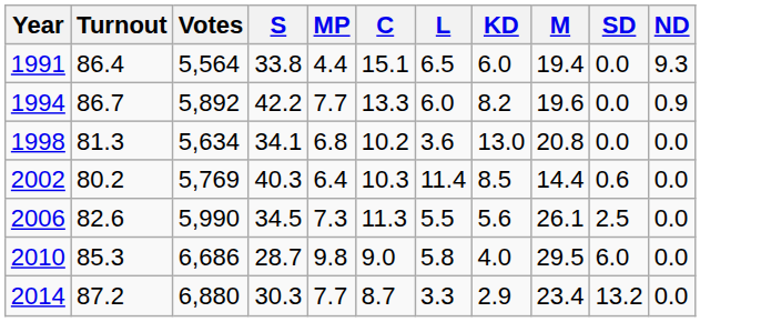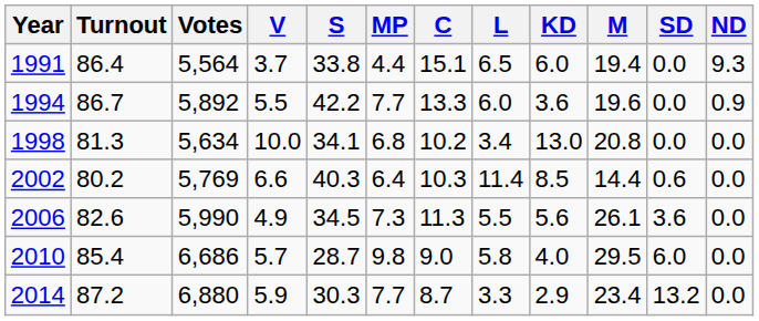 <table class="wikitable sortable" style="font-size: 95%;">
 <tr>
 <th>Year</th>
 <th>Turnout</th>
 <th>Votes</th>
+<th><a href='#'>V</a></th>
 <th><a href='#'>S</a></th>
 <th><a href='#'>MP</a></th>
 <th><a href='#'>C</a></th>
 <th><a href='#'>L</a></th>
 <th><a href='#'>KD</a></th>
 <th><a href='#'>M</a></th>
 <th><a href='#'>SD</a></th>
 <th><a href='#'>ND</a></th>
 </tr>
 <tr>
 <td><a href='#'>1991</a></td>
 <td>86.4</td>
 <td>5,564</td>
+<td>3.7</td>
 <td>33.8</td>
 <td>4.4</td>
 <td>15.1</td>
 <td>6.5</td>
 <td>6.0</td>
 <td>19.4</td>
 <td>0.0</td>
 <td>9.3</td>
 </tr>
 <tr>
 <td><a href='#'>1994</a></td>
 <td>86.7</td>
 <td>5,892</td>
+<td>5.5</td>
 <td>42.2</td>
 <td>7.7</td>
 <td>13.3</td>
 <td>6.0</td>
-<td>8.2</td>
+<td>3.6</td>
 <td>19.6</td>
 <td>0.0</td>
 <td>0.9</td>
 </tr>
 <tr>
 <td><a href='#'>1998</a></td>
 <td>81.3</td>
 <td>5,634</td>
+<td>10.0</td>
 <td>34.1</td>
 <td>6.8</td>
 <td>10.2</td>
-<td>3.6</td>
+<td>3.4</td>
 <td>13.0</td>
 <td>20.8</td>
 <td>0.0</td>
 <td>0.0</td>
 </tr>
 <tr>
 <td><a href='#'>2002</a></td>
 <td>80.2</td>
 <td>5,769</td>
+<td>6.6</td>
 <td>40.3</td>
 <td>6.4</td>
 <td>10.3</td>
 <td>11.4</td>
 <td>8.5</td>
 <td>14.4</td>
 <td>0.6</td>
 <td>0.0</td>
 </tr>
 <tr>
 <td><a href='#'>2006</a></td>
 <td>82.6</td>
 <td>5,990</td>
+<td>4.9</td>
 <td>34.5</td>
 <td>7.3</td>
 <td>11.3</td>
 <td>5.5</td>
 <td>5.6</td>
 <td>26.1</td>
-<td>2.5</td>
+<td>3.6</td>
 <td>0.0</td>
 </tr>
 <tr>
 <td><a href='#'>2010</a></td>
-<td>85.3</td>
+<td>85.4</td>
 <td>6,686</td>
+<td>5.7</td>
 <td>28.7</td>
 <td>9.8</td>
 <td>9.0</td>
 <td>5.8</td>
 <td>4.0</td>
 <td>29.5</td>
 <td>6.0</td>
 <td>0.0</td>
 </tr>
 <tr>
 <td><a href='#'>2014</a></td>
 <td>87.2</td>
 <td>6,880</td>
+<td>5.9</td>
 <td>30.3</td>
 <td>7.7</td>
 <td>8.7</td>
 <td>3.3</td>
 <td>2.9</td>
 <td>23.4</td>
 <td>13.2</td>
 <td>0.0</td>
 </tr>
 </table>
